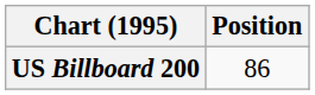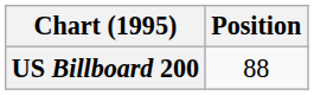 <table class="wikitable plainrowheaders">
 <tr>
 <th>Chart (1995)</th>
 <th>Position</th>
 </tr>
 <tr>
 <th scope="row">US <em>Billboard</em> 200</th>
-<td style="text-align:center;">86</td>
+<td style="text-align:center;">88</td>
 </tr>
 </table>
